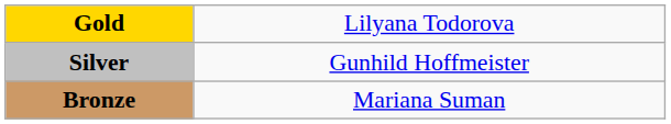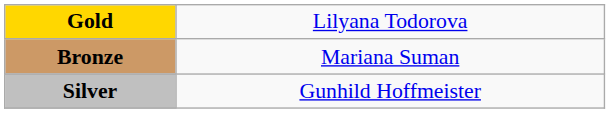 <table class="wikitable" style="text-align:center; " width="35%">
 <tr>
 <td bgcolor="gold"><strong>Gold</strong></td>
 <td><a href='#'>Lilyana Todorova</a><br>  <small><em></em></small></td>
 </tr>
 <tr>
+<td bgcolor="CC9966"><strong>Bronze</strong></td>
+<td><a href='#'>Mariana Suman</a><br>  <small><em></em></small></td>
+</tr>
+<tr>
 <td bgcolor="silver"><strong>Silver</strong></td>
 <td><a href='#'>Gunhild Hoffmeister</a><br>  <small><em></em></small></td>
 </tr>
-<tr>
-<td bgcolor="CC9966"><strong>Bronze</strong></td>
-<td><a href='#'>Mariana Suman</a><br>  <small><em></em></small></td>
-</tr>
 </table>
